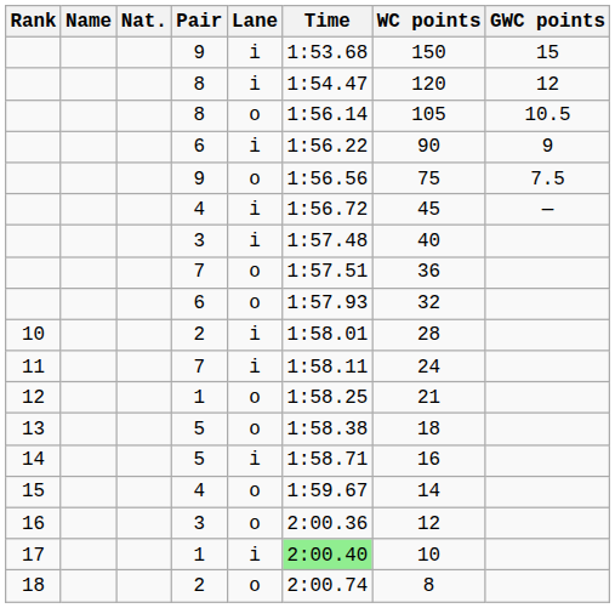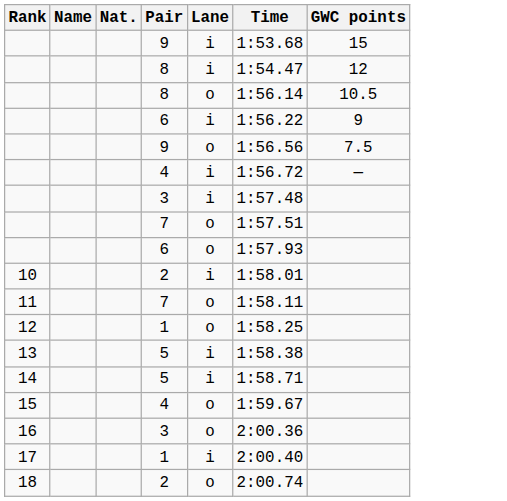 <table class="wikitable sortable" style="text-align:center">
 <tr>
 <th>Rank</th>
 <th>Name</th>
 <th>Nat.</th>
 <th>Pair</th>
 <th>Lane</th>
 <th>Time</th>
-<th>WC points</th>
 <th>GWC points</th>
 </tr>
 <tr>
 <td></td>
 <td align=left></td>
 <td></td>
 <td>9</td>
 <td>i</td>
 <td>1:53.68</td>
-<td>150</td>
 <td>15</td>
 </tr>
 <tr>
 <td></td>
 <td align=left></td>
 <td></td>
 <td>8</td>
 <td>i</td>
 <td>1:54.47</td>
-<td>120</td>
 <td>12</td>
 </tr>
 <tr>
 <td></td>
 <td align=left></td>
 <td></td>
 <td>8</td>
 <td>o</td>
 <td>1:56.14</td>
-<td>105</td>
 <td>10.5</td>
 </tr>
 <tr>
 <td></td>
 <td align=left></td>
 <td></td>
 <td>6</td>
 <td>i</td>
 <td>1:56.22</td>
-<td>90</td>
 <td>9</td>
 </tr>
 <tr>
 <td></td>
 <td align=left></td>
 <td></td>
 <td>9</td>
 <td>o</td>
 <td>1:56.56</td>
-<td>75</td>
 <td>7.5</td>
 </tr>
 <tr>
 <td></td>
 <td align=left></td>
 <td></td>
 <td>4</td>
 <td>i</td>
 <td>1:56.72</td>
-<td>45</td>
 <td>—</td>
 </tr>
 <tr>
 <td></td>
 <td align=left></td>
 <td></td>
 <td>3</td>
 <td>i</td>
 <td>1:57.48</td>
-<td>40</td>
 <td></td>
 </tr>
 <tr>
 <td></td>
 <td align=left></td>
 <td></td>
 <td>7</td>
 <td>o</td>
 <td>1:57.51</td>
-<td>36</td>
 <td></td>
 </tr>
 <tr>
 <td></td>
 <td align=left></td>
 <td></td>
 <td>6</td>
 <td>o</td>
 <td>1:57.93</td>
-<td>32</td>
 <td></td>
 </tr>
 <tr>
 <td>10</td>
 <td align=left></td>
 <td></td>
 <td>2</td>
 <td>i</td>
 <td>1:58.01</td>
-<td>28</td>
 <td></td>
 </tr>
 <tr>
 <td>11</td>
 <td align=left></td>
 <td></td>
 <td>7</td>
-<td>i</td>
+<td>o</td>
 <td>1:58.11</td>
-<td>24</td>
 <td></td>
 </tr>
 <tr>
 <td>12</td>
 <td align=left></td>
 <td></td>
 <td>1</td>
 <td>o</td>
 <td>1:58.25</td>
-<td>21</td>
 <td></td>
 </tr>
 <tr>
 <td>13</td>
 <td align=left></td>
 <td></td>
 <td>5</td>
-<td>o</td>
+<td>i</td>
 <td>1:58.38</td>
-<td>18</td>
 <td></td>
 </tr>
 <tr>
 <td>14</td>
 <td align=left></td>
 <td></td>
 <td>5</td>
 <td>i</td>
 <td>1:58.71</td>
-<td>16</td>
 <td></td>
 </tr>
 <tr>
 <td>15</td>
 <td align=left></td>
 <td></td>
 <td>4</td>
 <td>o</td>
 <td>1:59.67</td>
-<td>14</td>
 <td></td>
 </tr>
 <tr>
 <td>16</td>
 <td align=left></td>
 <td></td>
 <td>3</td>
 <td>o</td>
 <td>2:00.36</td>
-<td>12</td>
 <td></td>
 </tr>
 <tr>
 <td>17</td>
 <td align=left></td>
 <td></td>
 <td>1</td>
 <td>i</td>
-<td style="background: lightgreen;">2:00.40</td>
-<td>10</td>
+<td>2:00.40</td>
 <td></td>
 </tr>
 <tr>
 <td>18</td>
 <td align=left></td>
 <td></td>
 <td>2</td>
 <td>o</td>
 <td>2:00.74</td>
-<td>8</td>
 <td></td>
 </tr>
 </table>
